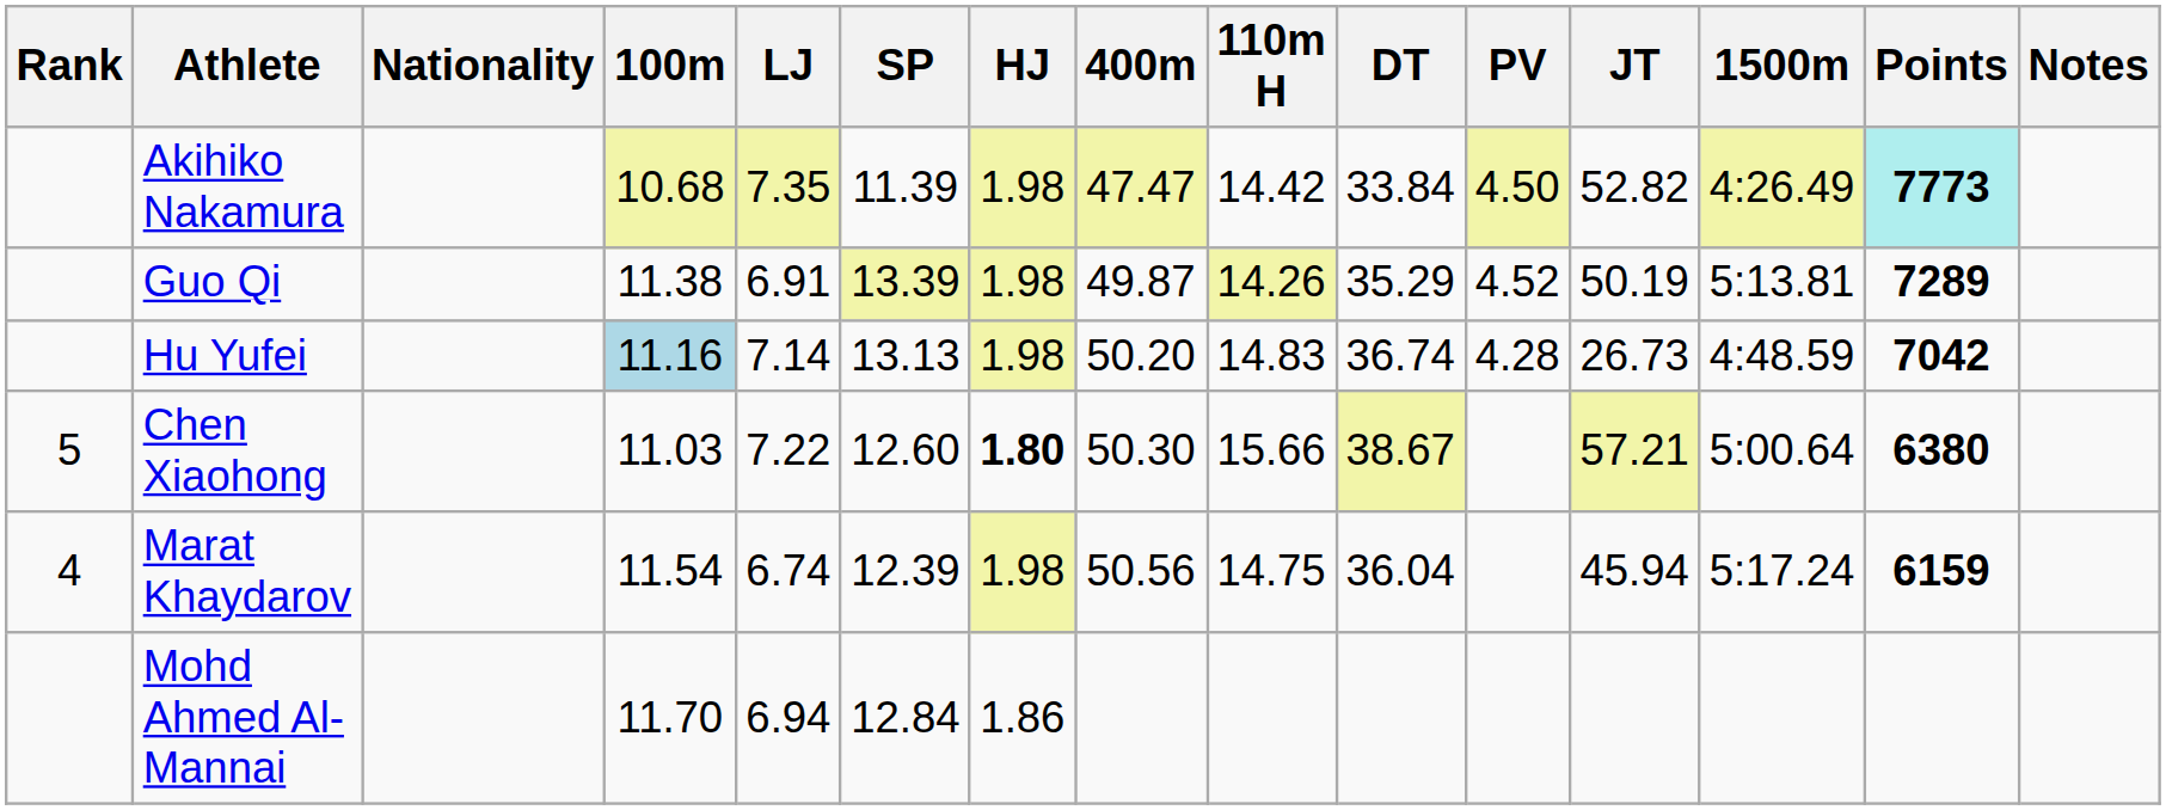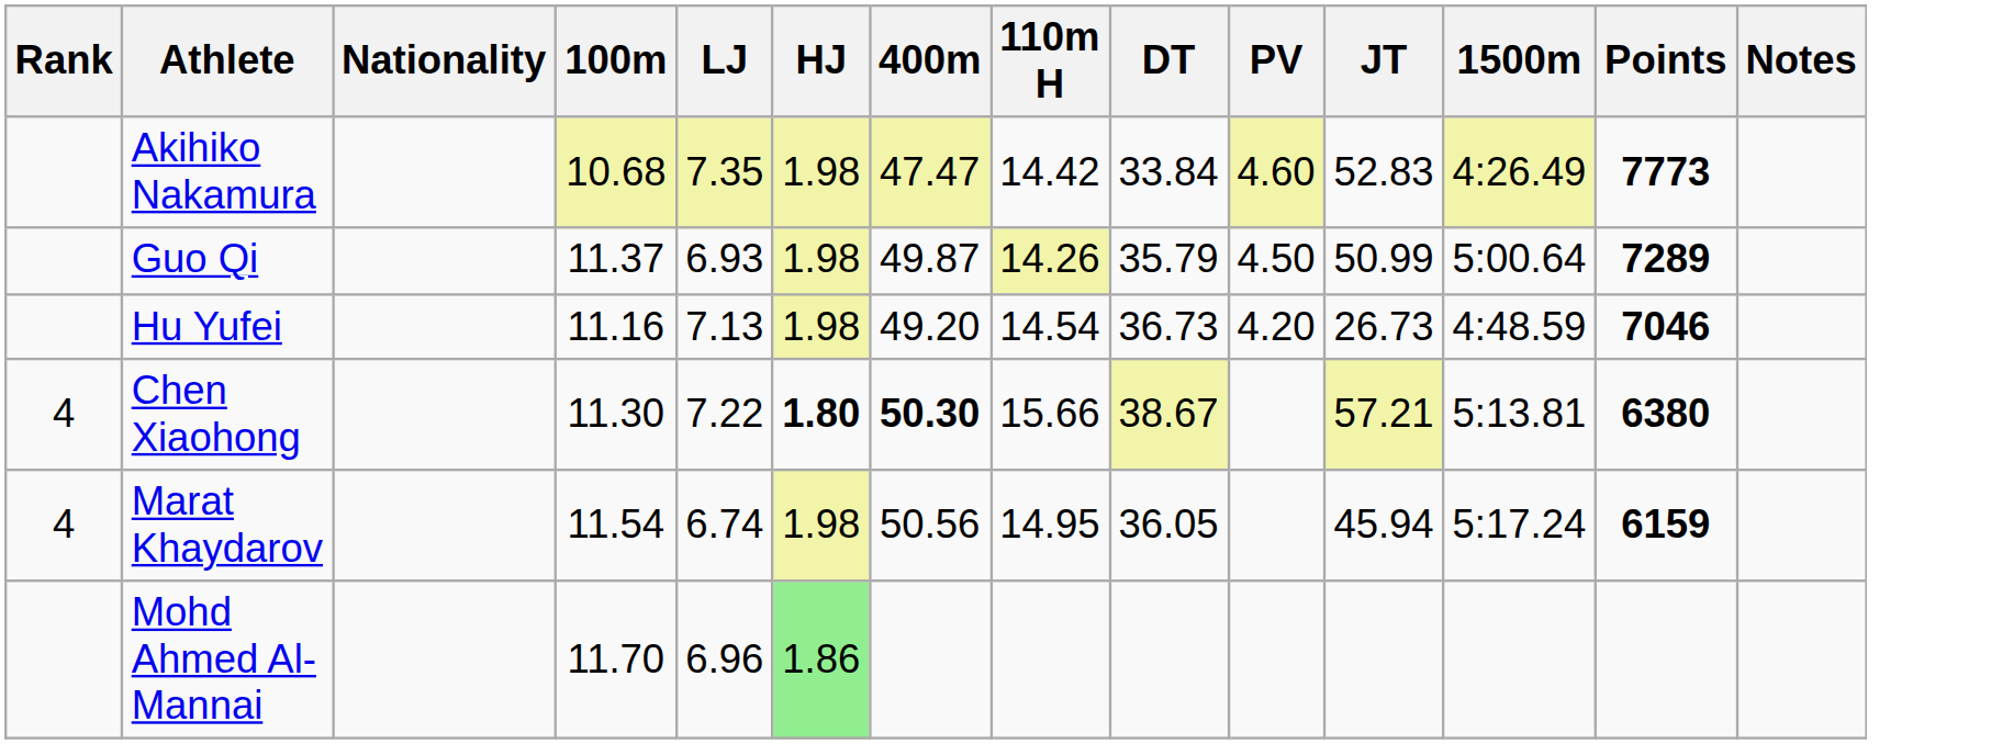 <table class="wikitable sortable" style=" text-align:center; font-size:97%;">
 <tr>
 <th>Rank</th>
 <th>Athlete</th>
 <th>Nationality</th>
 <th>100m</th>
 <th>LJ</th>
-<th>SP</th>
 <th>HJ</th>
 <th>400m</th>
 <th>110m H</th>
 <th>DT</th>
 <th>PV</th>
 <th>JT</th>
 <th>1500m</th>
 <th>Points</th>
 <th>Notes</th>
 </tr>
 <tr>
 <td></td>
 <td align=left><a href='#'>Akihiko Nakamura</a></td>
 <td align=left></td>
 <td bgcolor=#F2F5A9>10.68</td>
 <td bgcolor=#F2F5A9>7.35</td>
-<td>11.39</td>
 <td bgcolor=#F2F5A9>1.98</td>
 <td bgcolor=#F2F5A9>47.47</td>
 <td>14.42</td>
 <td>33.84</td>
-<td bgcolor=#F2F5A9>4.50</td>
-<td>52.82</td>
+<td bgcolor=#F2F5A9>4.60</td>
+<td>52.83</td>
 <td bgcolor=#F2F5A9>4:26.49</td>
-<td style="background: paleturquoise;"><strong>7773</strong></td>
+<td><strong>7773</strong></td>
 <td></td>
 </tr>
 <tr>
 <td></td>
 <td align=left><a href='#'>Guo Qi</a></td>
 <td align=left></td>
-<td>11.38</td>
-<td>6.91</td>
-<td bgcolor=#F2F5A9>13.39</td>
+<td>11.37</td>
+<td>6.93</td>
 <td bgcolor=#F2F5A9>1.98</td>
 <td>49.87</td>
 <td bgcolor=#F2F5A9>14.26</td>
-<td>35.29</td>
-<td>4.52</td>
-<td>50.19</td>
-<td>5:13.81</td>
+<td>35.79</td>
+<td>4.50</td>
+<td>50.99</td>
+<td>5:00.64</td>
 <td><strong>7289</strong></td>
 <td></td>
 </tr>
 <tr>
 <td></td>
 <td align=left><a href='#'>Hu Yufei</a></td>
 <td align=left></td>
-<td style="background: lightblue;">11.16</td>
-<td>7.14</td>
-<td>13.13</td>
+<td>11.16</td>
+<td>7.13</td>
 <td bgcolor=#F2F5A9>1.98</td>
-<td>50.20</td>
-<td>14.83</td>
-<td>36.74</td>
-<td>4.28</td>
+<td>49.20</td>
+<td>14.54</td>
+<td>36.73</td>
+<td>4.20</td>
 <td>26.73</td>
 <td>4:48.59</td>
-<td><strong>7042</strong></td>
+<td><strong>7046</strong></td>
 <td></td>
 </tr>
 <tr>
-<td>5</td>
+<td>4</td>
 <td align=left><a href='#'>Chen Xiaohong</a></td>
 <td align=left></td>
-<td>11.03</td>
+<td>11.30</td>
 <td>7.22</td>
-<td>12.60</td>
 <td><strong>1.80</strong></td>
-<td>50.30</td>
+<td><strong>50.30</strong></td>
 <td>15.66</td>
 <td bgcolor=#F2F5A9>38.67</td>
 <td></td>
 <td bgcolor=#F2F5A9>57.21</td>
-<td>5:00.64</td>
+<td>5:13.81</td>
 <td><strong>6380</strong></td>
 <td></td>
 </tr>
 <tr>
 <td>4</td>
 <td align=left><a href='#'>Marat Khaydarov</a></td>
 <td align=left></td>
 <td>11.54</td>
 <td>6.74</td>
-<td>12.39</td>
 <td bgcolor=#F2F5A9>1.98</td>
 <td>50.56</td>
-<td>14.75</td>
-<td>36.04</td>
+<td>14.95</td>
+<td>36.05</td>
 <td></td>
 <td>45.94</td>
 <td>5:17.24</td>
 <td><strong>6159</strong></td>
 <td></td>
 </tr>
 <tr>
 <td></td>
 <td align=left><a href='#'>Mohd Ahmed Al-Mannai</a></td>
 <td align=left></td>
 <td>11.70</td>
-<td>6.94</td>
-<td>12.84</td>
-<td>1.86</td>
+<td>6.96</td>
+<td style="background: lightgreen;">1.86</td>
 <td></td>
 <td></td>
 <td></td>
 <td></td>
 <td></td>
 <td></td>
 <td><strong></strong></td>
 <td></td>
 </tr>
 </table>
